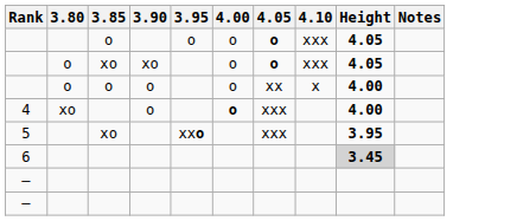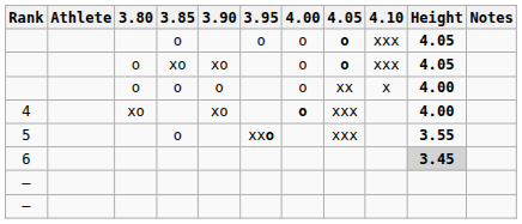 <table class="wikitable sortable"  style="text-align:center">
 <tr>
 <th>Rank</th>
+<th>Athlete</th>
 <th>3.80</th>
 <th>3.85</th>
 <th>3.90</th>
 <th>3.95</th>
 <th>4.00</th>
 <th>4.05</th>
 <th>4.10</th>
 <th>Height</th>
 <th>Notes</th>
 </tr>
 <tr>
 <td></td>
+<td align="left"></td>
 <td></td>
 <td>o</td>
 <td></td>
 <td>o</td>
 <td>o</td>
 <td><strong>o</strong></td>
 <td>xxx</td>
 <td><strong>4.05</strong></td>
 <td></td>
 </tr>
 <tr>
 <td></td>
+<td align="left"></td>
 <td>o</td>
 <td>xo</td>
 <td>xo</td>
 <td></td>
 <td>o</td>
 <td><strong>o</strong></td>
 <td>xxx</td>
 <td><strong>4.05</strong></td>
 <td></td>
 </tr>
 <tr>
 <td></td>
+<td align="left"></td>
 <td>o</td>
 <td>o</td>
 <td>o</td>
 <td></td>
 <td>o</td>
 <td>xx</td>
 <td>x</td>
 <td><strong>4.00</strong></td>
 <td></td>
 </tr>
 <tr>
 <td>4</td>
+<td align="left"></td>
 <td>xo</td>
 <td></td>
-<td>o</td>
+<td>xo</td>
 <td></td>
 <td><strong>o</strong></td>
 <td>xxx</td>
 <td></td>
 <td><strong>4.00</strong></td>
 <td></td>
 </tr>
 <tr>
 <td>5</td>
+<td align="left"></td>
 <td></td>
-<td>xo</td>
+<td>o</td>
 <td></td>
 <td>xx<strong>o</strong></td>
 <td></td>
 <td>xxx</td>
 <td></td>
-<td><strong>3.95</strong></td>
+<td><strong>3.55</strong></td>
 <td></td>
 </tr>
 <tr>
 <td>6</td>
+<td align="left"></td>
 <td></td>
 <td></td>
 <td></td>
 <td></td>
 <td></td>
 <td></td>
 <td></td>
 <td style="background: lightgrey;"><strong>3.45</strong></td>
 <td></td>
 </tr>
 <tr>
 <td>—</td>
+<td align="left"></td>
 <td></td>
 <td></td>
 <td></td>
 <td></td>
 <td></td>
 <td></td>
 <td></td>
 <td></td>
 <td></td>
 </tr>
 <tr>
 <td>—</td>
+<td align="left"></td>
 <td></td>
 <td></td>
 <td></td>
 <td></td>
 <td></td>
 <td></td>
 <td></td>
 <td></td>
 <td></td>
 </tr>
 </table>
